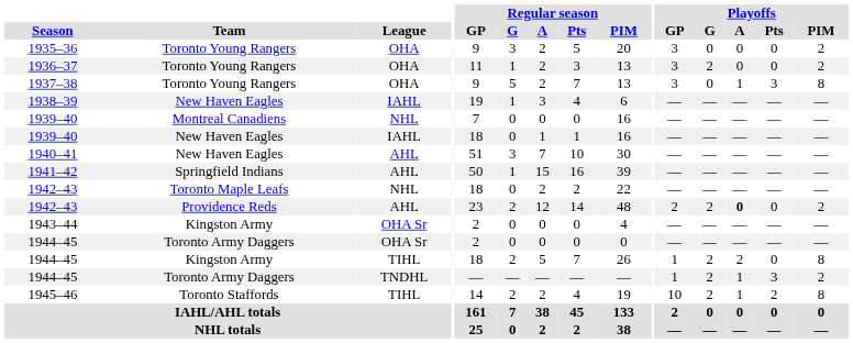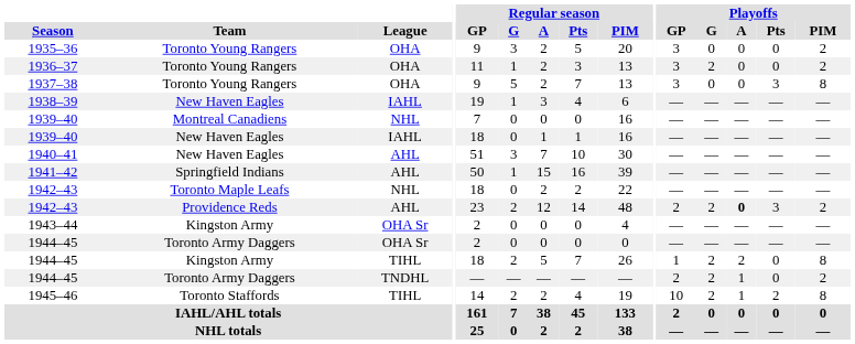 <table border="0" cellpadding="1" cellspacing="0" style="text-align:center; width:60em">
 <tr bgcolor="#e0e0e0">
 <th colspan="3" bgcolor="#ffffff"></th>
 <th rowspan="100" bgcolor="#ffffff"></th>
 <th colspan="5"><a href='#'>Regular season</a></th>
 <th rowspan="100" bgcolor="#ffffff"></th>
 <th colspan="5"><a href='#'>Playoffs</a></th>
 </tr>
 <tr bgcolor="#e0e0e0">
 <th><a href='#'>Season</a></th>
 <th>Team</th>
 <th>League</th>
 <th>GP</th>
 <th><a href='#'>G</a></th>
 <th><a href='#'>A</a></th>
 <th><a href='#'>Pts</a></th>
 <th><a href='#'>PIM</a></th>
 <th>GP</th>
 <th>G</th>
 <th>A</th>
 <th>Pts</th>
 <th>PIM</th>
 </tr>
 <tr>
 <td><a href='#'>1935–36</a></td>
 <td><a href='#'>Toronto Young Rangers</a></td>
 <td><a href='#'>OHA</a></td>
 <td>9</td>
 <td>3</td>
 <td>2</td>
 <td>5</td>
 <td>20</td>
 <td>3</td>
 <td>0</td>
 <td>0</td>
 <td>0</td>
 <td>2</td>
 </tr>
 <tr bgcolor="#f0f0f0">
 <td><a href='#'>1936–37</a></td>
 <td>Toronto Young Rangers</td>
 <td>OHA</td>
 <td>11</td>
 <td>1</td>
 <td>2</td>
 <td>3</td>
 <td>13</td>
 <td>3</td>
 <td>2</td>
 <td>0</td>
 <td>0</td>
 <td>2</td>
 </tr>
 <tr>
 <td><a href='#'>1937–38</a></td>
 <td>Toronto Young Rangers</td>
 <td>OHA</td>
 <td>9</td>
 <td>5</td>
 <td>2</td>
 <td>7</td>
 <td>13</td>
 <td>3</td>
 <td>0</td>
-<td>1</td>
+<td>0</td>
 <td>3</td>
 <td>8</td>
 </tr>
 <tr bgcolor="#f0f0f0">
 <td><a href='#'>1938–39</a></td>
 <td><a href='#'>New Haven Eagles</a></td>
 <td><a href='#'>IAHL</a></td>
 <td>19</td>
 <td>1</td>
 <td>3</td>
 <td>4</td>
 <td>6</td>
 <td>—</td>
 <td>—</td>
 <td>—</td>
 <td>—</td>
 <td>—</td>
 </tr>
 <tr>
 <td><a href='#'>1939–40</a></td>
 <td><a href='#'>Montreal Canadiens</a></td>
 <td><a href='#'>NHL</a></td>
 <td>7</td>
 <td>0</td>
 <td>0</td>
 <td>0</td>
 <td>16</td>
 <td>—</td>
 <td>—</td>
 <td>—</td>
 <td>—</td>
 <td>—</td>
 </tr>
 <tr bgcolor="#f0f0f0">
 <td><a href='#'>1939–40</a></td>
 <td>New Haven Eagles</td>
 <td>IAHL</td>
 <td>18</td>
 <td>0</td>
 <td>1</td>
 <td>1</td>
 <td>16</td>
 <td>—</td>
 <td>—</td>
 <td>—</td>
 <td>—</td>
 <td>—</td>
 </tr>
 <tr>
 <td><a href='#'>1940–41</a></td>
 <td>New Haven Eagles</td>
 <td><a href='#'>AHL</a></td>
 <td>51</td>
 <td>3</td>
 <td>7</td>
 <td>10</td>
 <td>30</td>
 <td>—</td>
 <td>—</td>
 <td>—</td>
 <td>—</td>
 <td>—</td>
 </tr>
 <tr bgcolor="#f0f0f0">
 <td><a href='#'>1941–42</a></td>
 <td>Springfield Indians</td>
 <td>AHL</td>
 <td>50</td>
 <td>1</td>
 <td>15</td>
 <td>16</td>
 <td>39</td>
 <td>—</td>
 <td>—</td>
 <td>—</td>
 <td>—</td>
 <td>—</td>
 </tr>
 <tr>
 <td><a href='#'>1942–43</a></td>
 <td><a href='#'>Toronto Maple Leafs</a></td>
 <td>NHL</td>
 <td>18</td>
 <td>0</td>
 <td>2</td>
 <td>2</td>
 <td>22</td>
 <td>—</td>
 <td>—</td>
 <td>—</td>
 <td>—</td>
 <td>—</td>
 </tr>
 <tr bgcolor="#f0f0f0">
 <td><a href='#'>1942–43</a></td>
 <td><a href='#'>Providence Reds</a></td>
 <td>AHL</td>
 <td>23</td>
 <td>2</td>
 <td>12</td>
 <td>14</td>
 <td>48</td>
 <td>2</td>
 <td>2</td>
 <td><strong>0</strong></td>
-<td>0</td>
+<td>3</td>
 <td>2</td>
 </tr>
 <tr>
 <td>1943–44</td>
 <td>Kingston Army</td>
 <td><a href='#'>OHA Sr</a></td>
 <td>2</td>
 <td>0</td>
 <td>0</td>
 <td>0</td>
 <td>4</td>
 <td>—</td>
 <td>—</td>
 <td>—</td>
 <td>—</td>
 <td>—</td>
 </tr>
 <tr bgcolor="#f0f0f0">
 <td>1944–45</td>
 <td>Toronto Army Daggers</td>
 <td>OHA Sr</td>
 <td>2</td>
 <td>0</td>
 <td>0</td>
 <td>0</td>
 <td>0</td>
 <td>—</td>
 <td>—</td>
 <td>—</td>
 <td>—</td>
 <td>—</td>
 </tr>
 <tr>
 <td>1944–45</td>
 <td>Kingston Army</td>
 <td>TIHL</td>
 <td>18</td>
 <td>2</td>
 <td>5</td>
 <td>7</td>
 <td>26</td>
 <td>1</td>
 <td>2</td>
 <td>2</td>
 <td>0</td>
 <td>8</td>
 </tr>
 <tr bgcolor="#f0f0f0">
 <td>1944–45</td>
 <td>Toronto Army Daggers</td>
 <td>TNDHL</td>
 <td>—</td>
 <td>—</td>
 <td>—</td>
 <td>—</td>
 <td>—</td>
-<td>1</td>
+<td>2</td>
 <td>2</td>
 <td>1</td>
-<td>3</td>
+<td>0</td>
 <td>2</td>
 </tr>
 <tr>
 <td>1945–46</td>
 <td>Toronto Staffords</td>
 <td>TIHL</td>
 <td>14</td>
 <td>2</td>
 <td>2</td>
 <td>4</td>
 <td>19</td>
 <td>10</td>
 <td>2</td>
 <td>1</td>
 <td>2</td>
 <td>8</td>
 </tr>
 <tr bgcolor="#e0e0e0">
 <th colspan="3">IAHL/AHL totals</th>
 <th>161</th>
 <th>7</th>
 <th>38</th>
 <th>45</th>
 <th>133</th>
 <th>2</th>
 <th>0</th>
 <th>0</th>
 <th>0</th>
 <th>0</th>
 </tr>
 <tr bgcolor="#e0e0e0">
 <th colspan="3">NHL totals</th>
 <th>25</th>
 <th>0</th>
 <th>2</th>
 <th>2</th>
 <th>38</th>
 <th>—</th>
 <th>—</th>
 <th>—</th>
 <th>—</th>
 <th>—</th>
 </tr>
 </table>
